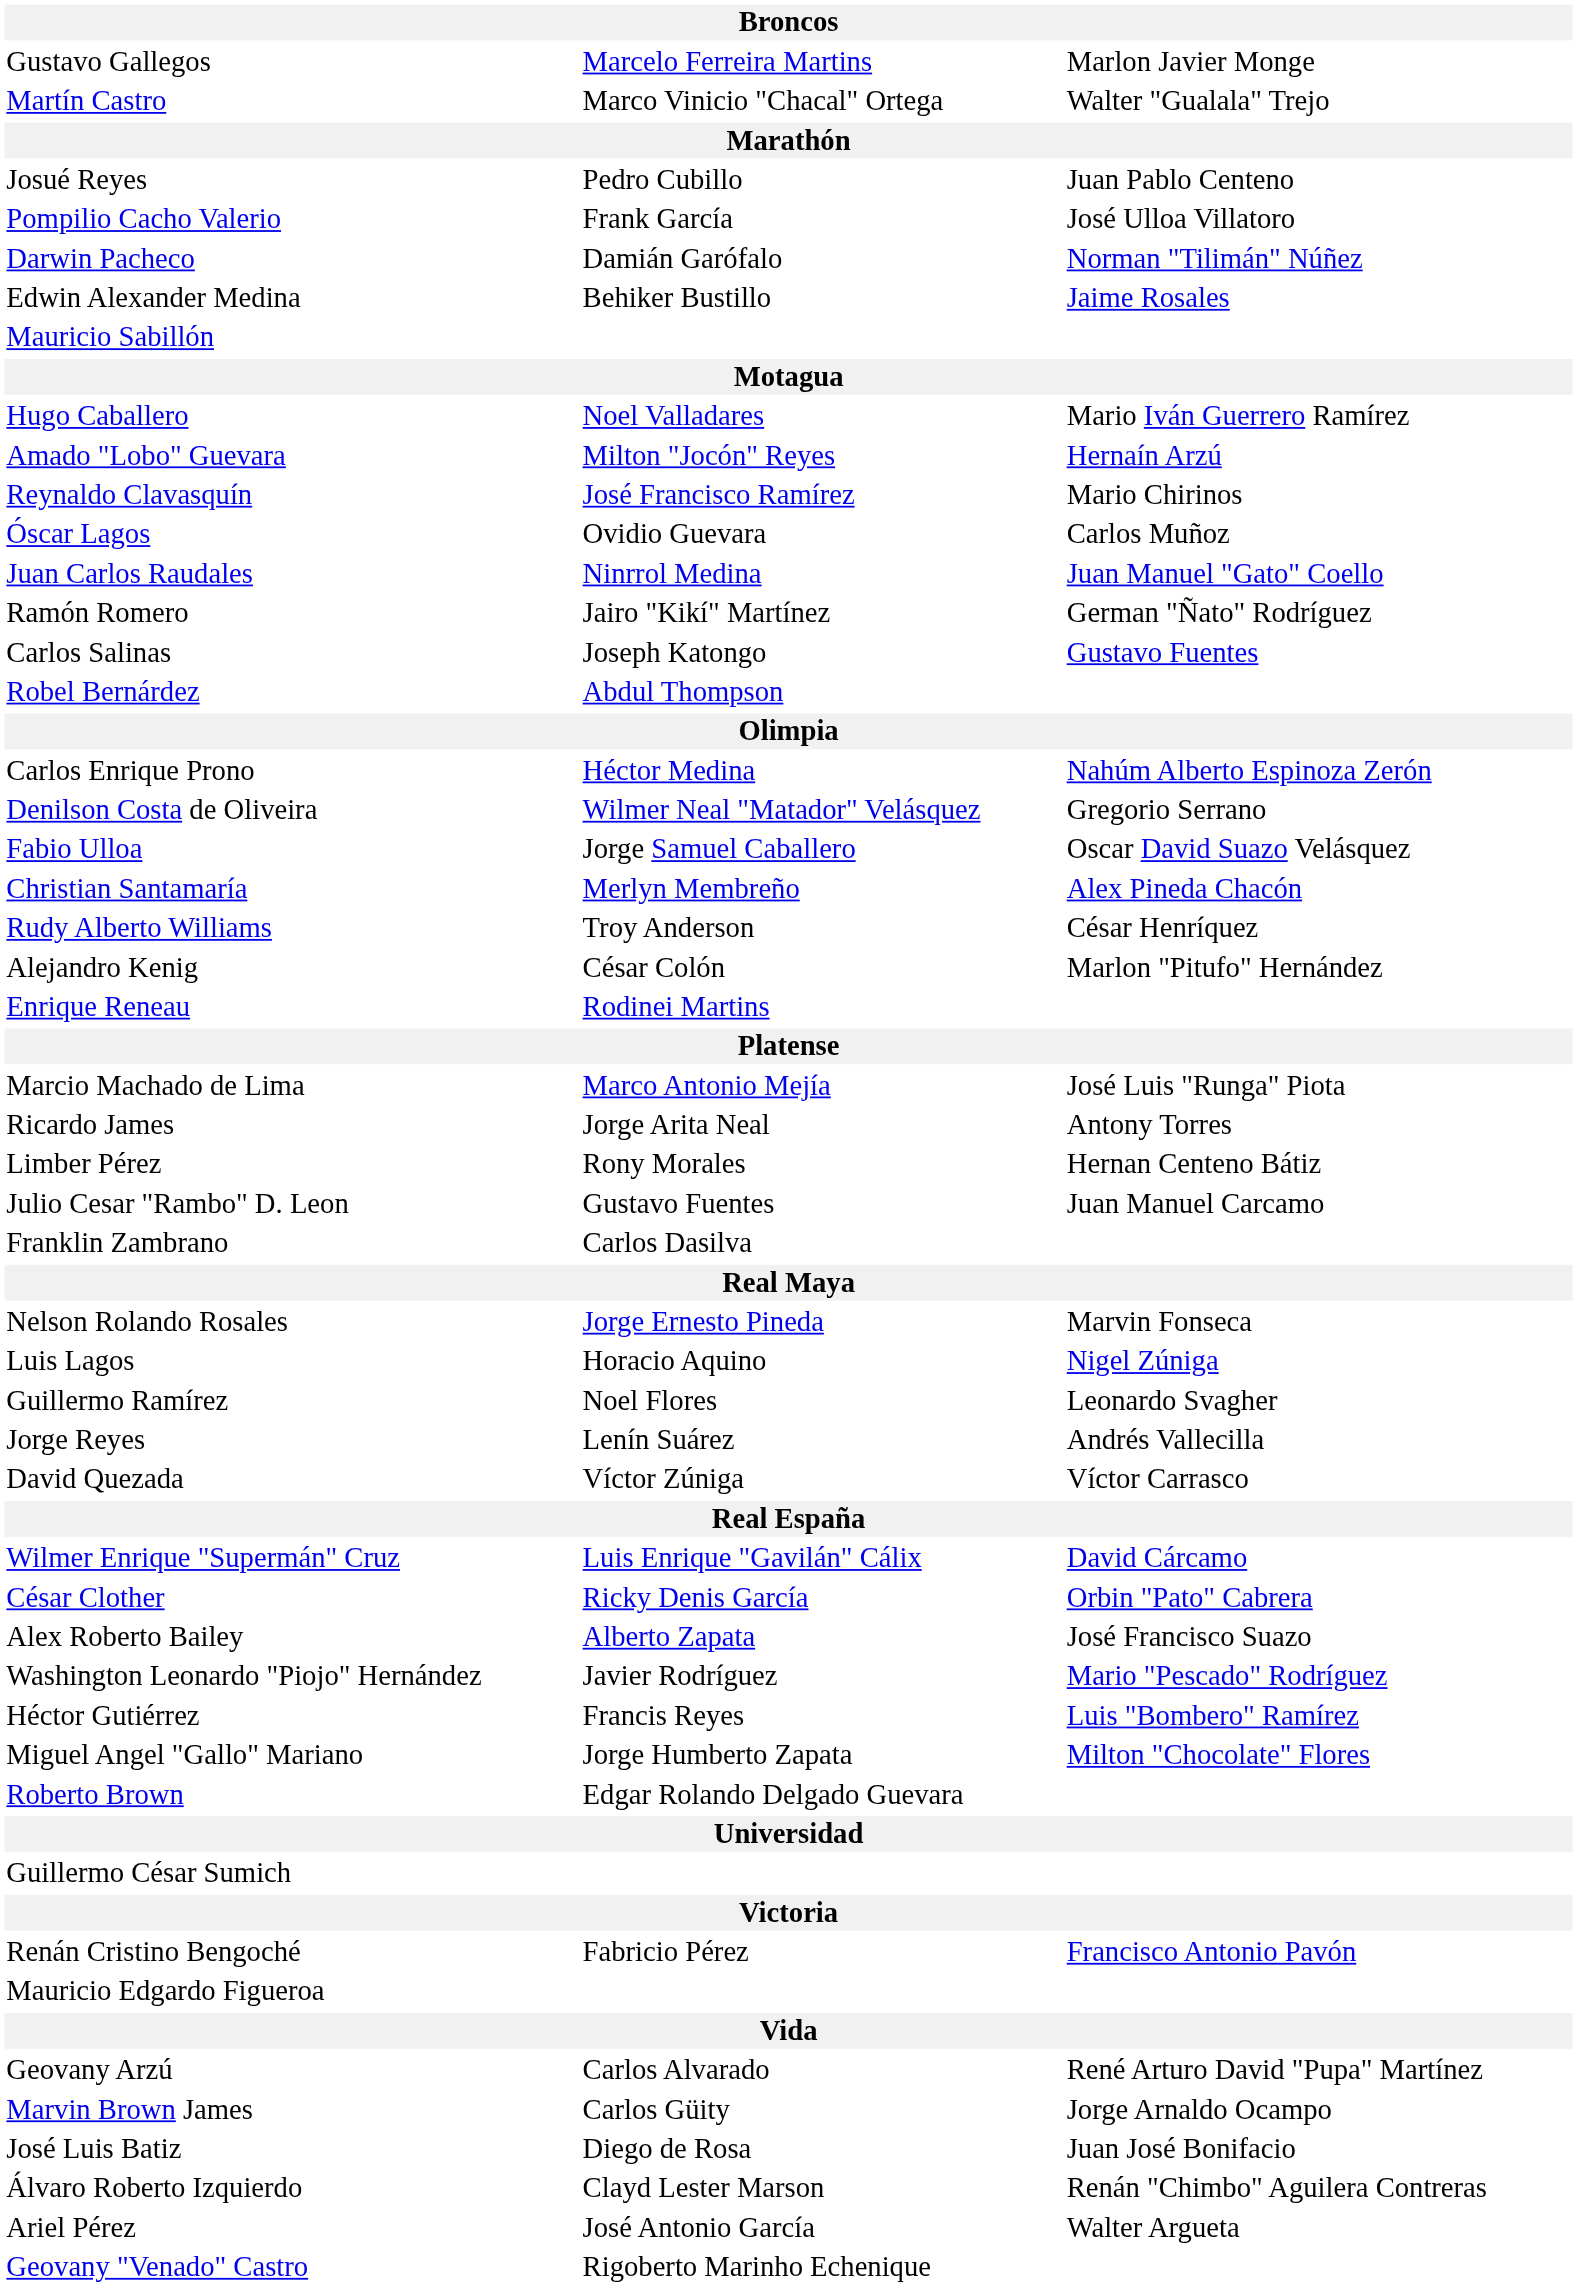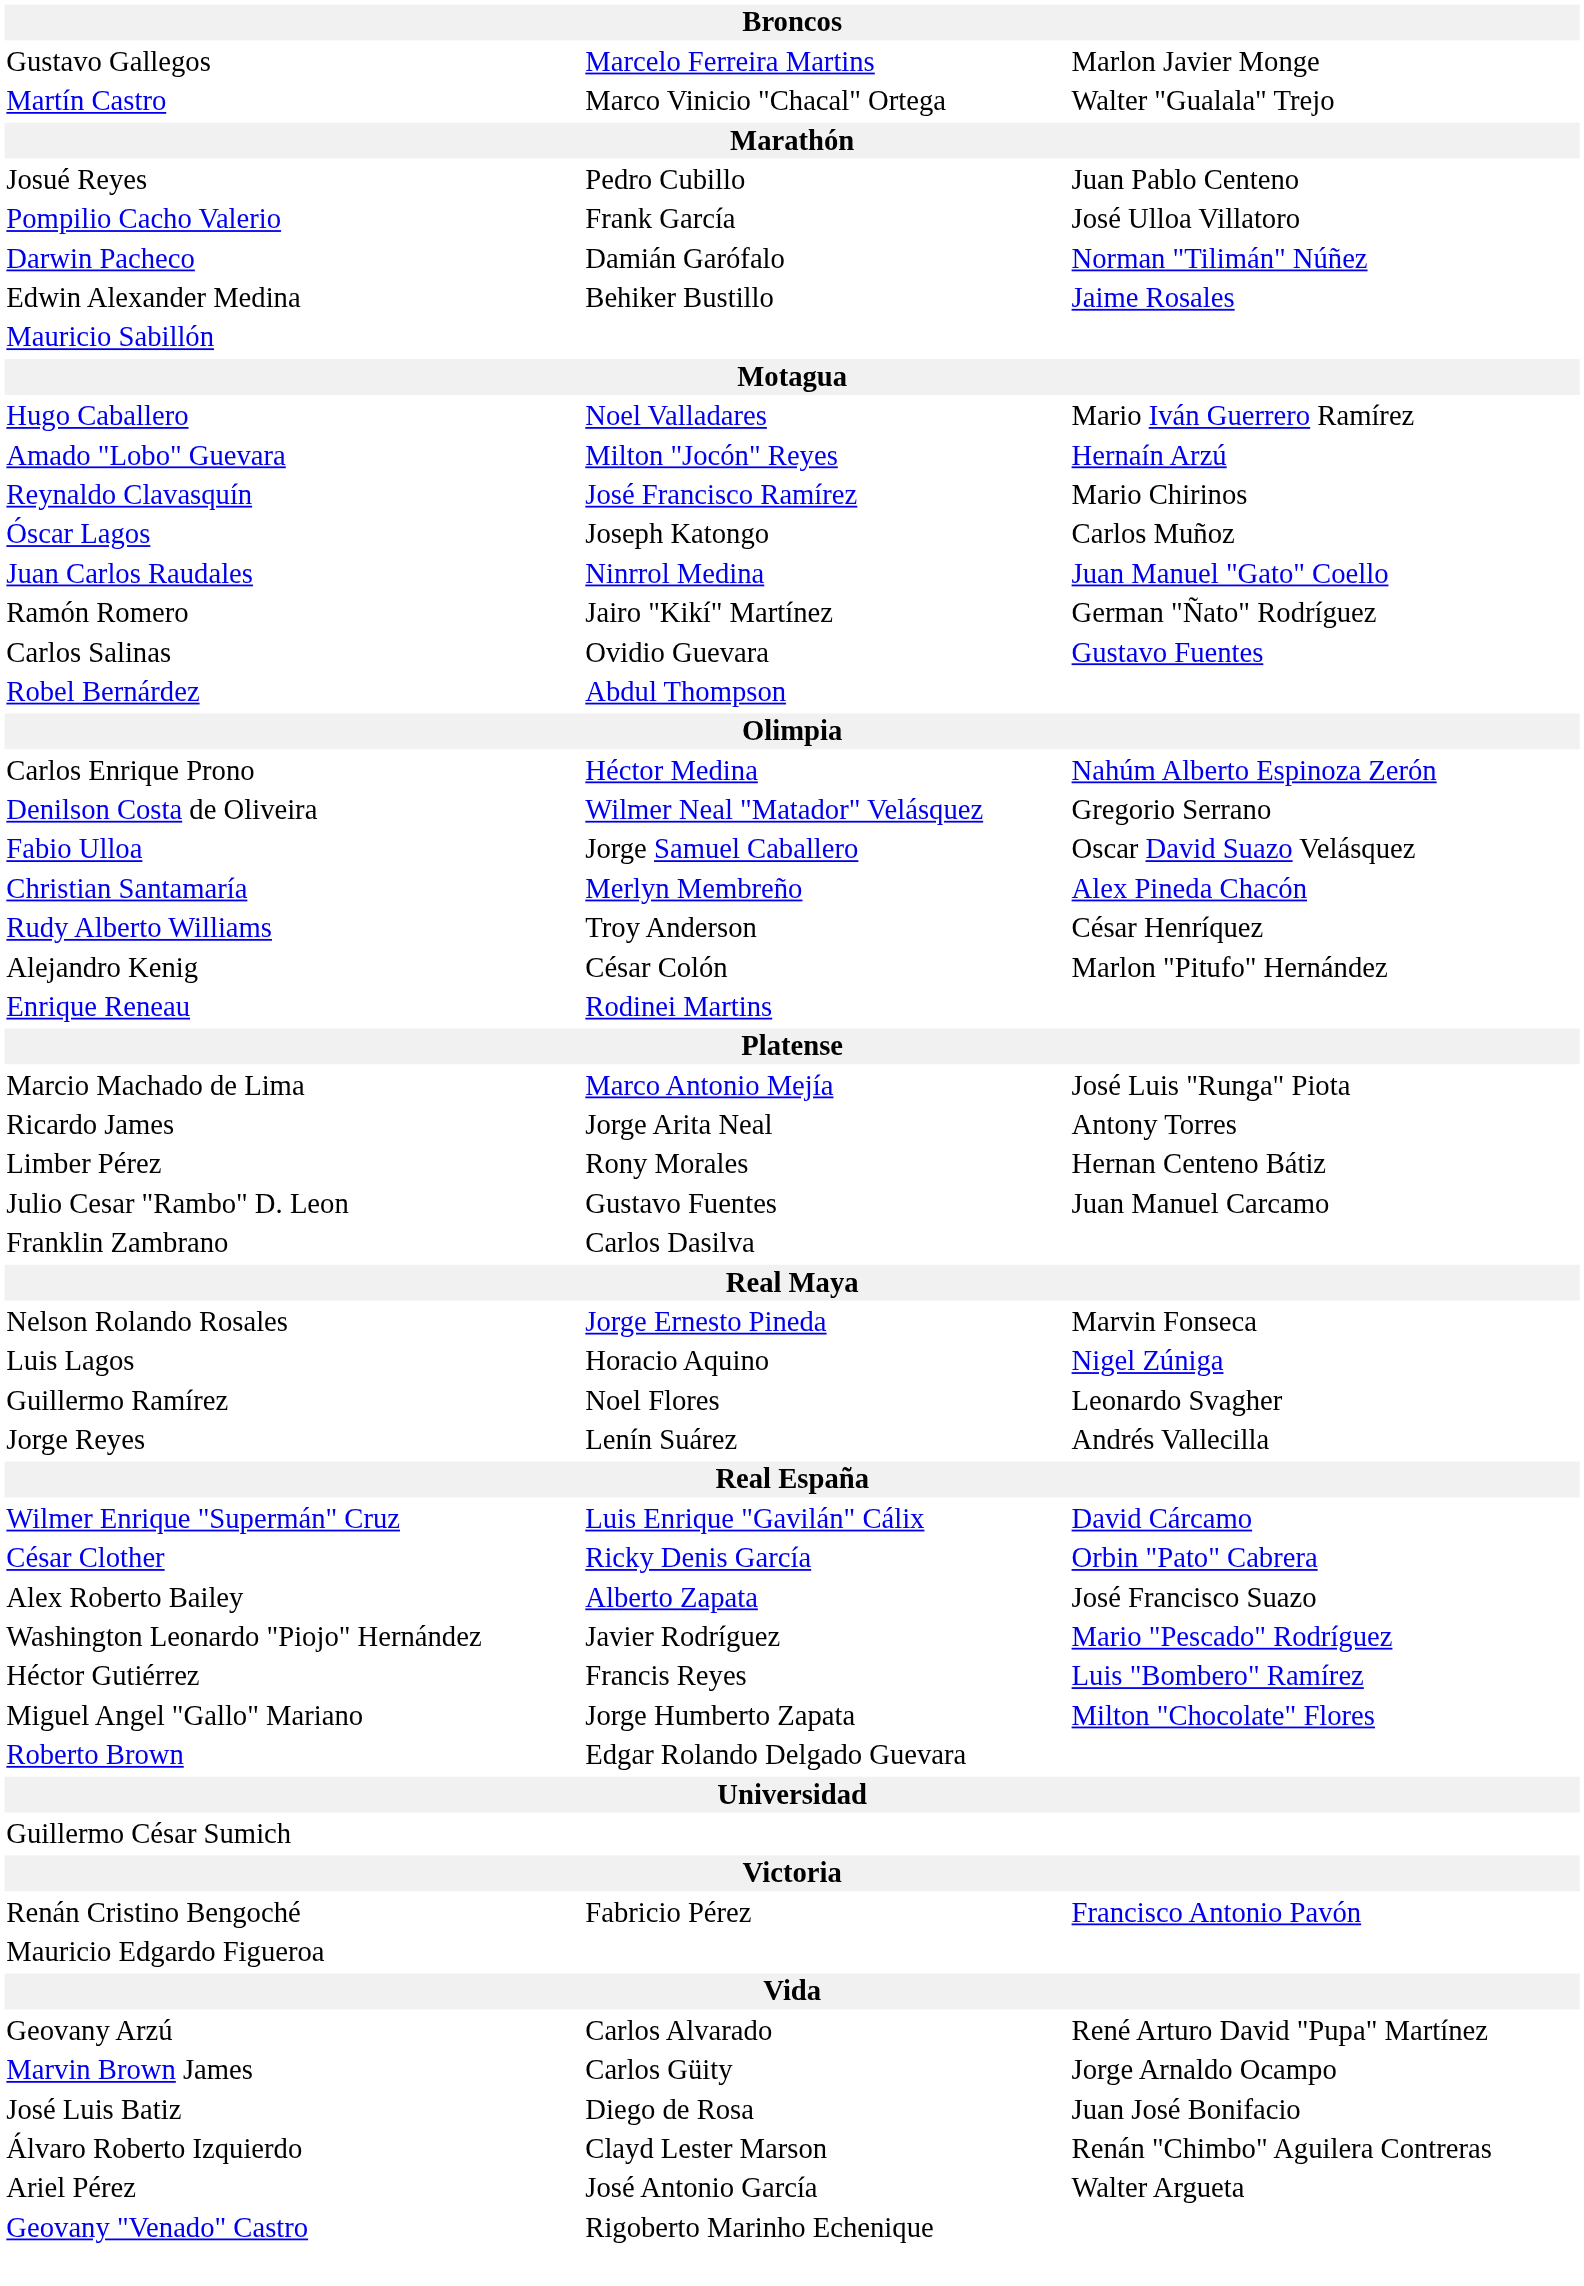 <table border="0">
 <tr bgcolor="f1f1f1">
 <th width="900" colspan="3">Broncos</th>
 </tr>
 <tr>
 <td> Gustavo Gallegos</td>
 <td> <a href='#'>Marcelo Ferreira Martins</a></td>
 <td> Marlon Javier Monge</td>
 </tr>
 <tr>
 <td> <a href='#'>Martín Castro</a></td>
 <td> Marco Vinicio "Chacal" Ortega</td>
 <td> Walter "Gualala" Trejo</td>
 </tr>
 <tr bgcolor="f1f1f1">
 <th colspan="3">Marathón</th>
 </tr>
 <tr>
 <td> Josué Reyes</td>
 <td> Pedro Cubillo</td>
 <td> Juan Pablo Centeno</td>
 </tr>
 <tr>
 <td> <a href='#'>Pompilio Cacho Valerio</a></td>
 <td> Frank García</td>
 <td> José Ulloa Villatoro</td>
 </tr>
 <tr>
 <td> <a href='#'>Darwin Pacheco</a></td>
 <td> Damián Garófalo</td>
 <td> <a href='#'>Norman "Tilimán" Núñez</a></td>
 </tr>
 <tr>
 <td> Edwin Alexander Medina</td>
 <td> Behiker Bustillo</td>
 <td> <a href='#'>Jaime Rosales</a></td>
 </tr>
 <tr>
 <td> <a href='#'>Mauricio Sabillón</a></td>
 <td></td>
 </tr>
 <tr bgcolor="f1f1f1">
 <th colspan="3">Motagua</th>
 </tr>
 <tr>
 <td> <a href='#'>Hugo Caballero</a></td>
 <td> <a href='#'>Noel Valladares</a></td>
 <td> Mario <a href='#'>Iván Guerrero</a> Ramírez</td>
 </tr>
 <tr>
 <td> <a href='#'>Amado "Lobo" Guevara</a></td>
 <td> <a href='#'>Milton "Jocón" Reyes</a></td>
 <td> <a href='#'>Hernaín Arzú</a></td>
 </tr>
 <tr>
 <td> <a href='#'>Reynaldo Clavasquín</a></td>
 <td> <a href='#'>José Francisco Ramírez</a></td>
 <td> Mario Chirinos</td>
 </tr>
 <tr>
 <td> <a href='#'>Óscar Lagos</a></td>
-<td> Ovidio Guevara</td>
+<td> Joseph Katongo</td>
 <td> Carlos Muñoz</td>
 </tr>
 <tr>
 <td> <a href='#'>Juan Carlos Raudales</a></td>
 <td> <a href='#'>Ninrrol Medina</a></td>
 <td> <a href='#'>Juan Manuel "Gato" Coello</a></td>
 </tr>
 <tr>
 <td> Ramón Romero</td>
 <td> Jairo "Kikí" Martínez</td>
 <td> German "Ñato" Rodríguez</td>
 </tr>
 <tr>
 <td> Carlos Salinas</td>
-<td> Joseph Katongo</td>
+<td> Ovidio Guevara</td>
 <td> <a href='#'>Gustavo Fuentes</a></td>
 </tr>
 <tr>
 <td> <a href='#'>Robel Bernárdez</a></td>
 <td> <a href='#'>Abdul Thompson</a></td>
 <td></td>
 </tr>
 <tr bgcolor="f1f1f1">
 <th colspan="3">Olimpia</th>
 </tr>
 <tr>
 <td> Carlos Enrique Prono</td>
 <td> <a href='#'>Héctor Medina</a></td>
 <td> <a href='#'>Nahúm Alberto Espinoza Zerón</a></td>
 </tr>
 <tr>
 <td> <a href='#'>Denilson Costa</a> de Oliveira</td>
 <td> <a href='#'>Wilmer Neal "Matador" Velásquez</a></td>
 <td> Gregorio Serrano</td>
 </tr>
 <tr>
 <td> <a href='#'>Fabio Ulloa</a></td>
 <td> Jorge <a href='#'>Samuel Caballero</a></td>
 <td> Oscar <a href='#'>David Suazo</a> Velásquez</td>
 </tr>
 <tr>
 <td> <a href='#'>Christian Santamaría</a></td>
 <td> <a href='#'>Merlyn Membreño</a></td>
 <td> <a href='#'>Alex Pineda Chacón</a></td>
 </tr>
 <tr>
 <td> <a href='#'>Rudy Alberto Williams</a></td>
 <td> Troy Anderson</td>
 <td> César Henríquez</td>
 </tr>
 <tr>
 <td> Alejandro Kenig</td>
 <td> César Colón</td>
 <td> Marlon "Pitufo" Hernández</td>
 </tr>
 <tr>
 <td> <a href='#'>Enrique Reneau</a></td>
 <td> <a href='#'>Rodinei Martins</a></td>
 <td></td>
 </tr>
 <tr bgcolor="f1f1f1">
 <th colspan="3">Platense</th>
 </tr>
 <tr>
 <td> Marcio Machado de Lima</td>
 <td> <a href='#'>Marco Antonio Mejía</a></td>
 <td> José Luis "Runga" Piota</td>
 </tr>
 <tr>
 <td> Ricardo James</td>
 <td> Jorge Arita Neal</td>
 <td> Antony Torres</td>
 </tr>
 <tr>
 <td> Limber Pérez</td>
 <td> Rony Morales</td>
 <td> Hernan Centeno Bátiz</td>
 </tr>
 <tr>
 <td> Julio Cesar "Rambo" D. Leon</td>
 <td> Gustavo Fuentes</td>
 <td> Juan Manuel Carcamo</td>
 </tr>
 <tr>
 <td> Franklin Zambrano</td>
 <td> Carlos Dasilva</td>
 <td></td>
 </tr>
 <tr bgcolor="f1f1f1">
 <th colspan="3">Real Maya</th>
 </tr>
 <tr>
 <td> Nelson Rolando Rosales</td>
 <td> <a href='#'>Jorge Ernesto Pineda</a></td>
 <td> Marvin Fonseca</td>
 </tr>
 <tr>
 <td> Luis Lagos</td>
 <td> Horacio Aquino</td>
 <td> <a href='#'>Nigel Zúniga</a></td>
 </tr>
 <tr>
 <td> Guillermo Ramírez</td>
 <td> Noel Flores</td>
 <td> Leonardo Svagher</td>
 </tr>
 <tr>
 <td> Jorge Reyes</td>
 <td> Lenín Suárez</td>
 <td> Andrés Vallecilla</td>
 </tr>
-<tr>
-<td> David Quezada</td>
-<td> Víctor Zúniga</td>
-<td> Víctor Carrasco</td>
-<td></td>
-</tr>
 <tr bgcolor="f1f1f1">
 <th colspan="3">Real España</th>
 </tr>
 <tr>
 <td> <a href='#'>Wilmer Enrique "Supermán" Cruz</a></td>
 <td> <a href='#'>Luis Enrique "Gavilán" Cálix</a></td>
 <td> <a href='#'>David Cárcamo</a></td>
 </tr>
 <tr>
 <td> <a href='#'>César Clother</a></td>
 <td> <a href='#'>Ricky Denis García</a></td>
 <td> <a href='#'>Orbin "Pato" Cabrera</a></td>
 </tr>
 <tr>
 <td> Alex Roberto Bailey</td>
 <td> <a href='#'>Alberto Zapata</a></td>
 <td> José Francisco Suazo</td>
 </tr>
 <tr>
 <td> Washington Leonardo "Piojo" Hernández</td>
 <td> Javier Rodríguez</td>
 <td> <a href='#'>Mario "Pescado" Rodríguez</a></td>
 </tr>
 <tr>
 <td> Héctor Gutiérrez</td>
 <td> Francis Reyes</td>
 <td> <a href='#'>Luis "Bombero" Ramírez</a></td>
 </tr>
 <tr>
 <td> Miguel Angel "Gallo" Mariano</td>
 <td> Jorge Humberto Zapata</td>
 <td> <a href='#'>Milton "Chocolate" Flores</a></td>
 </tr>
 <tr>
 <td> <a href='#'>Roberto Brown</a></td>
 <td> Edgar Rolando Delgado Guevara</td>
 </tr>
 <tr bgcolor="f1f1f1">
 <th colspan="3">Universidad</th>
 </tr>
 <tr>
 <td> Guillermo César Sumich</td>
 <td></td>
 </tr>
 <tr bgcolor="f1f1f1">
 <th colspan="3">Victoria</th>
 </tr>
 <tr>
 <td> Renán Cristino Bengoché</td>
 <td> Fabricio Pérez</td>
 <td> <a href='#'>Francisco Antonio Pavón</a></td>
 </tr>
 <tr>
 <td> Mauricio Edgardo Figueroa</td>
 <td></td>
 </tr>
 <tr bgcolor="f1f1f1">
 <th colspan="3">Vida</th>
 </tr>
 <tr>
 <td> Geovany Arzú</td>
 <td> Carlos Alvarado</td>
 <td> René Arturo David "Pupa" Martínez</td>
 </tr>
 <tr>
 <td> <a href='#'>Marvin Brown</a> James</td>
 <td> Carlos Güity</td>
 <td> Jorge Arnaldo Ocampo</td>
 </tr>
 <tr>
 <td> José Luis Batiz</td>
 <td> Diego de Rosa</td>
 <td> Juan José Bonifacio</td>
 </tr>
 <tr>
 <td> Álvaro Roberto Izquierdo</td>
 <td> Clayd Lester Marson</td>
 <td> Renán "Chimbo" Aguilera Contreras</td>
 </tr>
 <tr>
 <td> Ariel Pérez</td>
 <td> José Antonio García</td>
 <td> Walter Argueta</td>
 </tr>
 <tr>
 <td> <a href='#'>Geovany "Venado" Castro</a></td>
 <td> Rigoberto Marinho Echenique</td>
 </tr>
 </table>
